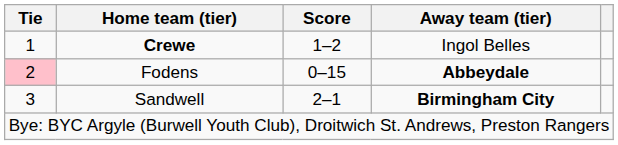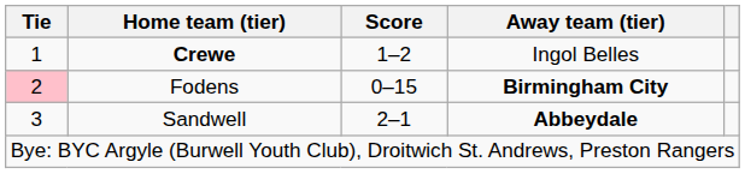 <table class="wikitable" style="text-align:center; font-size:85%">
 <tr>
 <th>Tie</th>
 <th>Home team (tier)</th>
 <th>Score</th>
 <th>Away team (tier)</th>
 <th></th>
 </tr>
 <tr>
 <td align="center">1</td>
 <td><strong>Crewe</strong></td>
 <td align="center">1–2</td>
 <td>Ingol Belles</td>
 <td></td>
 </tr>
 <tr>
 <td align="center" style="background: pink;">2</td>
 <td>Fodens</td>
 <td align="center">0–15</td>
-<td><strong>Abbeydale</strong></td>
+<td><strong>Birmingham City</strong></td>
 <td></td>
 </tr>
 <tr>
 <td align="center">3</td>
 <td>Sandwell</td>
 <td align="center">2–1</td>
-<td><strong>Birmingham City</strong></td>
+<td><strong>Abbeydale</strong></td>
 <td></td>
 </tr>
 <tr>
 <td colspan="5" align="center">Bye: BYC Argyle (Burwell Youth Club), Droitwich St. Andrews, Preston Rangers</td>
 </tr>
 </table>
